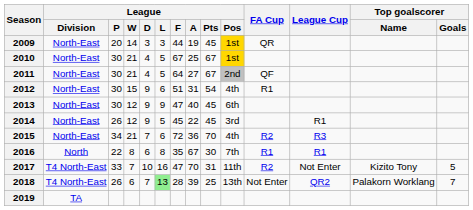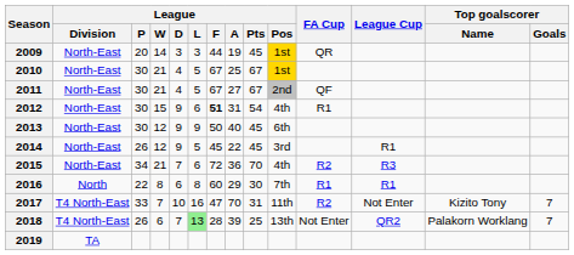 <table class="wikitable" style="text-align: center">
 <tr>
 <th rowspan=2>Season</th>
 <th colspan=9>League</th>
 <th rowspan=2><a href='#'>FA Cup</a></th>
 <th rowspan=2><a href='#'>League Cup</a></th>
 <th colspan=2>Top goalscorer</th>
 </tr>
 <tr>
 <th>Division</th>
 <th>P</th>
 <th>W</th>
 <th>D</th>
 <th>L</th>
 <th>F</th>
 <th>A</th>
 <th>Pts</th>
 <th>Pos</th>
 <th>Name</th>
 <th>Goals</th>
 </tr>
 <tr>
 <th>2009</th>
 <td><a href='#'>North-East</a></td>
 <td>20</td>
 <td>14</td>
 <td>3</td>
 <td>3</td>
 <td>44</td>
 <td>19</td>
 <td>45</td>
 <td bgcolor=Gold>1st</td>
 <td>QR</td>
 <td></td>
 <td></td>
 <td></td>
 </tr>
 <tr>
 <th>2010</th>
 <td><a href='#'>North-East</a></td>
 <td>30</td>
 <td>21</td>
 <td>4</td>
 <td>5</td>
 <td>67</td>
 <td>25</td>
 <td>67</td>
 <td bgcolor=Gold>1st</td>
 <td></td>
 <td></td>
 <td></td>
 <td></td>
 </tr>
 <tr>
 <th>2011</th>
 <td><a href='#'>North-East</a></td>
 <td>30</td>
 <td>21</td>
 <td>4</td>
 <td>5</td>
-<td>64</td>
+<td>67</td>
 <td>27</td>
 <td>67</td>
 <td bgcolor=Silver>2nd</td>
 <td>QF</td>
 <td></td>
 <td></td>
 <td></td>
 </tr>
 <tr>
 <th>2012</th>
 <td><a href='#'>North-East</a></td>
 <td>30</td>
 <td>15</td>
 <td>9</td>
 <td>6</td>
-<td>51</td>
+<td><strong>51</strong></td>
 <td>31</td>
 <td>54</td>
 <td>4th</td>
 <td>R1</td>
 <td></td>
 <td></td>
 <td></td>
 </tr>
 <tr>
 <th>2013</th>
 <td><a href='#'>North-East</a></td>
 <td>30</td>
 <td>12</td>
 <td>9</td>
 <td>9</td>
-<td>47</td>
+<td>50</td>
 <td>40</td>
 <td>45</td>
 <td>6th</td>
 <td></td>
 <td></td>
 <td></td>
 <td></td>
 </tr>
 <tr>
 <th>2014</th>
 <td><a href='#'>North-East</a></td>
 <td>26</td>
 <td>12</td>
 <td>9</td>
 <td>5</td>
 <td>45</td>
 <td>22</td>
 <td>45</td>
 <td>3rd</td>
 <td></td>
 <td>R1</td>
 <td></td>
 <td></td>
 </tr>
 <tr>
 <th>2015</th>
 <td><a href='#'>North-East</a></td>
 <td>34</td>
 <td>21</td>
 <td>7</td>
 <td>6</td>
 <td>72</td>
 <td>36</td>
 <td>70</td>
 <td>4th</td>
 <td><a href='#'>R2</a></td>
 <td><a href='#'>R3</a></td>
 <td></td>
 <td></td>
 </tr>
 <tr>
 <th>2016</th>
 <td><a href='#'>North</a></td>
 <td>22</td>
 <td>8</td>
 <td>6</td>
 <td>8</td>
-<td>35</td>
-<td>67</td>
+<td>60</td>
+<td>29</td>
 <td>30</td>
 <td>7th</td>
 <td><a href='#'>R1</a></td>
 <td><a href='#'>R1</a></td>
 <td></td>
 <td></td>
 </tr>
 <tr>
 <th>2017</th>
 <td><a href='#'>T4 North-East</a></td>
 <td>33</td>
 <td>7</td>
 <td>10</td>
 <td>16</td>
 <td>47</td>
 <td>70</td>
 <td>31</td>
 <td>11th</td>
 <td><a href='#'>R2</a></td>
 <td>Not Enter</td>
 <td>Kizito Tony</td>
-<td>5</td>
+<td>7</td>
 </tr>
 <tr>
 <th>2018</th>
 <td><a href='#'>T4 North-East</a></td>
 <td>26</td>
 <td>6</td>
 <td>7</td>
 <td style="background: lightgreen;">13</td>
 <td>28</td>
 <td>39</td>
 <td>25</td>
 <td>13th</td>
 <td>Not Enter</td>
 <td><a href='#'>QR2</a></td>
 <td>Palakorn Worklang</td>
 <td>7</td>
 </tr>
 <tr>
 <th>2019</th>
 <td><a href='#'>TA</a></td>
 <td></td>
 <td></td>
 <td></td>
 <td></td>
 <td></td>
 <td></td>
 <td></td>
 <td></td>
 <td></td>
 <td></td>
 <td></td>
 <td></td>
 </tr>
 </table>
